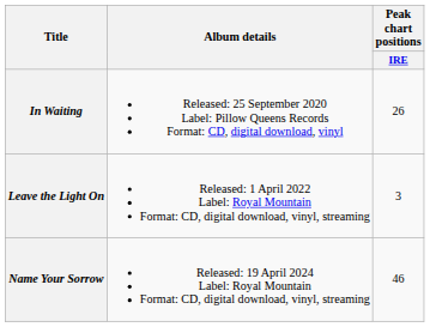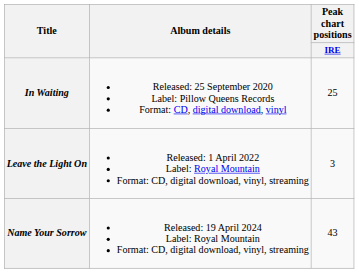 <table class="wikitable plainrowheaders" style="text-align:center">
 <tr>
 <th scope="col" rowspan="2">Title</th>
 <th scope="col" rowspan="2">Album details</th>
 <th scope="col">Peak chart positions</th>
 </tr>
 <tr>
 <th scope="col" style="width:2.8em;font-size:90%;"><a href='#'>IRE</a><br></th>
 </tr>
 <tr>
 <th scope="row"><em>In Waiting</em></th>
 <td><br><ul><li>Released: 25 September 2020</li><li>Label: Pillow Queens Records</li><li>Format: <a href='#'>CD</a>, <a href='#'>digital download</a>, <a href='#'>vinyl</a></li></ul></td>
-<td>26</td>
+<td>25</td>
 </tr>
 <tr>
 <th scope="row"><em>Leave the Light On</em></th>
 <td><br><ul><li>Released: 1 April 2022</li><li>Label: <a href='#'>Royal Mountain</a></li><li>Format: CD, digital download, vinyl, streaming</li></ul></td>
 <td>3</td>
 </tr>
 <tr>
 <th scope="row"><em>Name Your Sorrow</em></th>
 <td><br><ul><li>Released: 19 April 2024</li><li>Label: Royal Mountain</li><li>Format: CD, digital download, vinyl, streaming</li></ul></td>
-<td>46<br></td>
+<td>43<br></td>
 </tr>
 </table>
